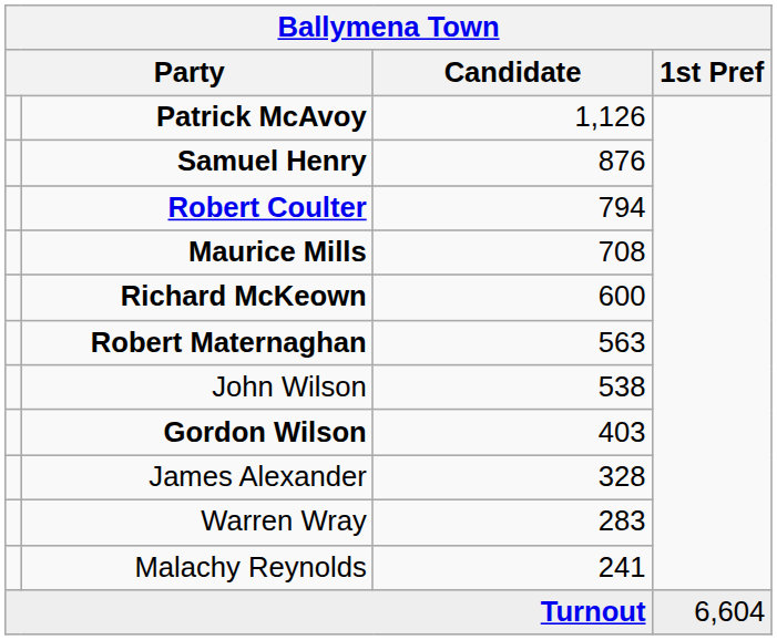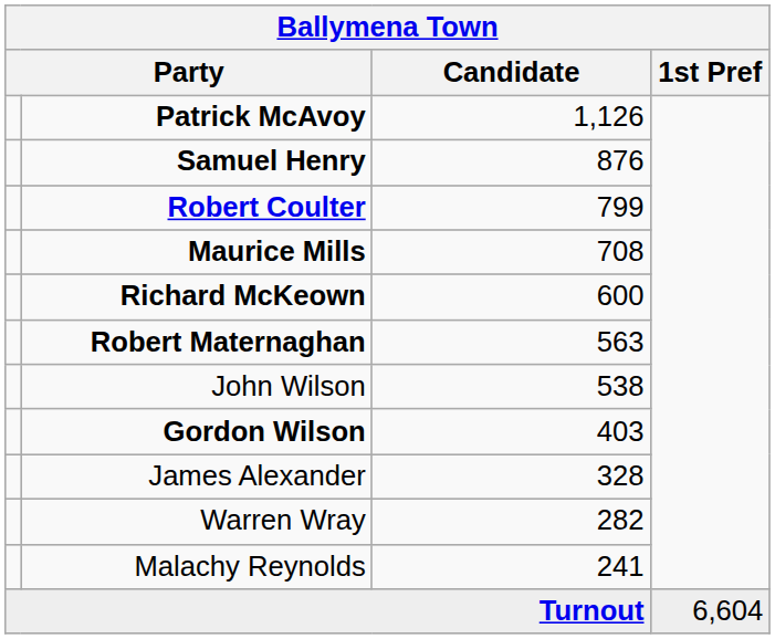 <table class="wikitable">
 <tr>
 <th colspan="4" align="center"><a href='#'>Ballymena Town</a></th>
 </tr>
 <tr>
 <th colspan="2" align="center" width=200>Party</th>
 <th width=150>Candidate</th>
 <th width=60>1st Pref</th>
 </tr>
 <tr>
 <td></td>
 <td align="right"><strong>Patrick McAvoy</strong></td>
 <td align="right">1,126</td>
 </tr>
 <tr>
 <td></td>
 <td align="right"><strong>Samuel Henry</strong></td>
 <td align="right">876</td>
 </tr>
 <tr>
 <td></td>
 <td align="right"><strong><a href='#'>Robert Coulter</a></strong></td>
-<td align="right">794</td>
+<td align="right">799</td>
 </tr>
 <tr>
 <td></td>
 <td align="right"><strong>Maurice Mills</strong></td>
 <td align="right">708</td>
 </tr>
 <tr>
 <td></td>
 <td align="right"><strong>Richard McKeown</strong></td>
 <td align="right">600</td>
 </tr>
 <tr>
 <td></td>
 <td align="right"><strong>Robert Maternaghan</strong></td>
 <td align="right">563</td>
 </tr>
 <tr>
 <td></td>
 <td align="right">John Wilson</td>
 <td align="right">538</td>
 </tr>
 <tr>
 <td></td>
 <td align="right"><strong>Gordon Wilson</strong></td>
 <td align="right">403</td>
 </tr>
 <tr>
 <td></td>
 <td align="right">James Alexander</td>
 <td align="right">328</td>
 </tr>
 <tr>
 <td></td>
 <td align="right">Warren Wray</td>
-<td align="right">283</td>
+<td align="right">282</td>
 </tr>
 <tr>
 <td></td>
 <td align="right">Malachy Reynolds</td>
 <td align="right">241</td>
 </tr>
 <tr bgcolor="EEEEEE">
 <td colspan=3 align="right"><strong><a href='#'>Turnout</a></strong></td>
 <td align="right">6,604</td>
 </tr>
 </table>
